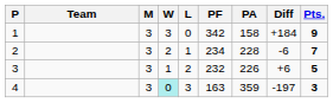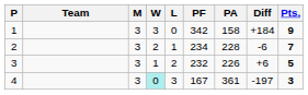 <table class=wikitable>
 <tr align=center>
 <th width=20px>P</th>
 <th width=150px>Team</th>
 <th width=20px>M</th>
 <th width=20px>W</th>
 <th width=20px>L</th>
 <th width=40px>PF</th>
 <th width=40px>PA</th>
 <th width=40px>Diff</th>
 <th width=30px><a href='#'>Pts.</a></th>
 </tr>
 <tr align=center>
 <td>1</td>
 <td align=left></td>
 <td>3</td>
 <td>3</td>
 <td>0</td>
 <td>342</td>
 <td>158</td>
 <td>+184</td>
 <td><strong>9</strong></td>
 </tr>
 <tr align=center>
 <td>2</td>
 <td align=left></td>
 <td>3</td>
 <td>2</td>
 <td>1</td>
 <td>234</td>
 <td>228</td>
 <td>-6</td>
 <td><strong>7</strong></td>
 </tr>
 <tr align=center>
 <td>3</td>
 <td align=left></td>
 <td>3</td>
 <td>1</td>
 <td>2</td>
 <td>232</td>
 <td>226</td>
 <td>+6</td>
 <td><strong>5</strong></td>
 </tr>
 <tr align=center>
 <td>4</td>
 <td align=left></td>
 <td>3</td>
 <td style="background: paleturquoise;">0</td>
 <td>3</td>
-<td>163</td>
-<td>359</td>
+<td>167</td>
+<td>361</td>
 <td>-197</td>
 <td><strong>3</strong></td>
 </tr>
 </table>
